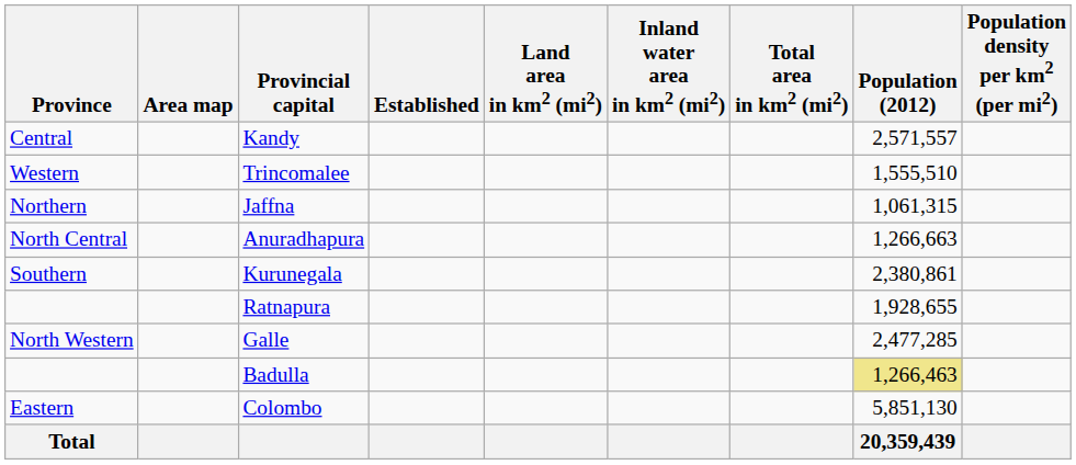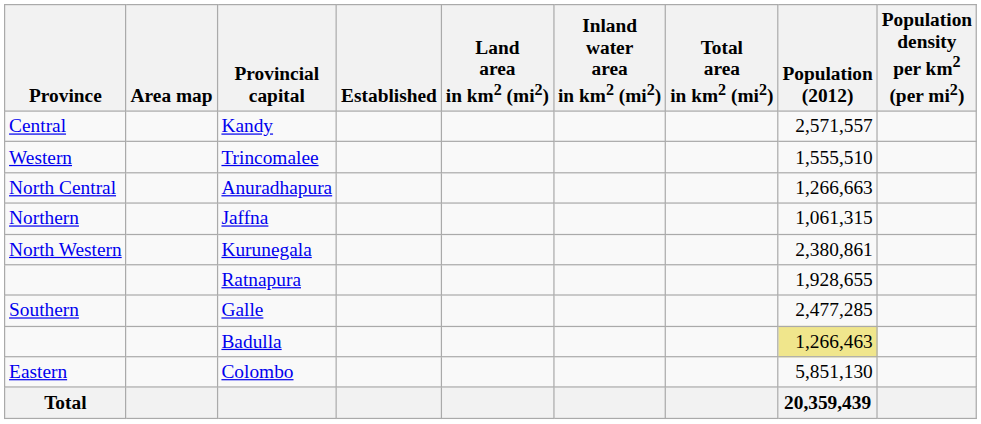 <table class="wikitable sortable static-row-numbers static-row-header-text"  border="1" style="text-align:right; font-size:100%">
 <tr>
 <th style="vertical-align:bottom;">Province</th>
 <th class="unsortable" style="vertical-align:bottom;">Area map</th>
 <th style="vertical-align:bottom;">Provincial<br>capital</th>
 <th style="vertical-align:bottom;">Established</th>
 <th style="vertical-align:bottom;">Land<br>area<br>in km<sup>2</sup> (mi<sup>2</sup>)</th>
 <th style="vertical-align:bottom;">Inland<br>water<br>area<br>in km<sup>2</sup> (mi<sup>2</sup>)</th>
 <th style="vertical-align:bottom;">Total<br>area<br>in km<sup>2</sup> (mi<sup>2</sup>)</th>
 <th style="vertical-align:bottom;">Population<br>(2012)</th>
 <th style="vertical-align:bottom;">Population<br>density<br>per km<sup>2</sup><br>(per mi<sup>2</sup>)</th>
 </tr>
 <tr>
 <td align=left> <a href='#'>Central</a></td>
 <td align=center></td>
 <td align=left><a href='#'>Kandy</a></td>
 <td align=center></td>
 <td></td>
 <td></td>
 <td></td>
 <td>2,571,557</td>
 <td></td>
 </tr>
 <tr>
 <td align=left> <a href='#'>Western</a></td>
 <td align=center></td>
 <td align=left><a href='#'>Trincomalee</a></td>
 <td align=center></td>
 <td></td>
 <td></td>
 <td></td>
 <td>1,555,510</td>
 <td></td>
 </tr>
 <tr>
+<td align=left> <a href='#'>North Central</a></td>
+<td align=center></td>
+<td align=left><a href='#'>Anuradhapura</a></td>
+<td align=center></td>
+<td></td>
+<td></td>
+<td></td>
+<td>1,266,663</td>
+<td></td>
+</tr>
+<tr>
 <td align=left> <a href='#'>Northern</a></td>
 <td align=center></td>
 <td align=left><a href='#'>Jaffna</a></td>
 <td align=center></td>
 <td></td>
 <td></td>
 <td></td>
 <td>1,061,315</td>
 <td></td>
 </tr>
 <tr>
-<td align=left> <a href='#'>North Central</a></td>
-<td align=center></td>
-<td align=left><a href='#'>Anuradhapura</a></td>
-<td align=center></td>
-<td></td>
-<td></td>
-<td></td>
-<td>1,266,663</td>
-<td></td>
-</tr>
-<tr>
-<td align=left> <a href='#'>Southern</a></td>
+<td align=left> <a href='#'>North Western</a></td>
 <td align=center></td>
 <td align=left><a href='#'>Kurunegala</a></td>
 <td align=center></td>
 <td></td>
 <td></td>
 <td></td>
 <td>2,380,861</td>
 <td></td>
 </tr>
 <tr>
 <td align=left></td>
 <td align=center></td>
 <td align=left><a href='#'>Ratnapura</a></td>
 <td align=center></td>
 <td></td>
 <td></td>
 <td></td>
 <td>1,928,655</td>
 <td></td>
 </tr>
 <tr>
-<td align=left> <a href='#'>North Western</a></td>
+<td align=left> <a href='#'>Southern</a></td>
 <td align=center></td>
 <td align=left><a href='#'>Galle</a></td>
 <td align=center></td>
 <td></td>
 <td></td>
 <td></td>
 <td>2,477,285</td>
 <td></td>
 </tr>
 <tr>
 <td align=left></td>
 <td align=center></td>
 <td align=left><a href='#'>Badulla</a></td>
 <td align=center></td>
 <td></td>
 <td></td>
 <td></td>
 <td style="background: khaki;">1,266,463</td>
 <td></td>
 </tr>
 <tr>
 <td align=left> <a href='#'>Eastern</a></td>
 <td align=center></td>
 <td align=left><a href='#'>Colombo</a></td>
 <td align=center></td>
 <td></td>
 <td></td>
 <td></td>
 <td>5,851,130</td>
 <td></td>
 </tr>
 <tr class="sortbottom" style="font-weight:bold">
 <th align=left>Total</th>
 <th></th>
 <th></th>
 <th></th>
 <th></th>
 <th></th>
 <th></th>
 <th>20,359,439</th>
 <th></th>
 </tr>
 </table>
